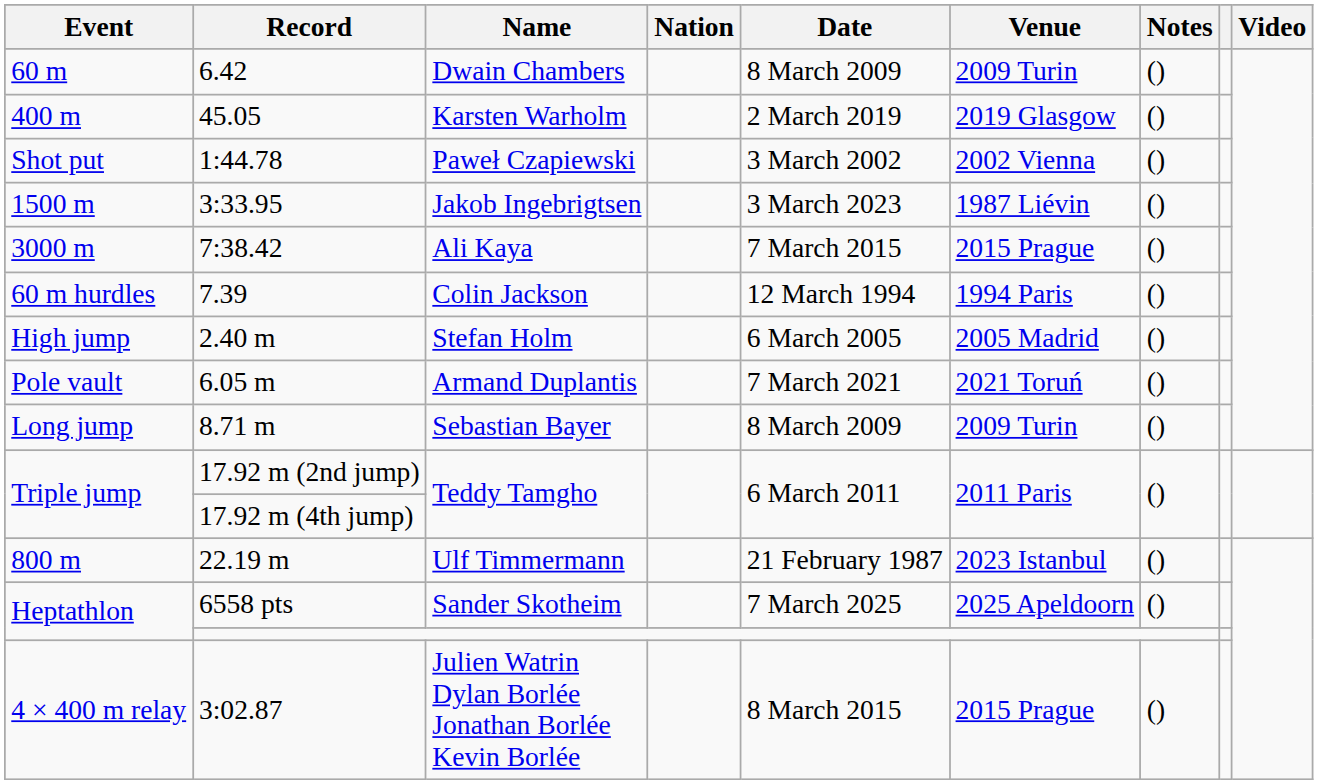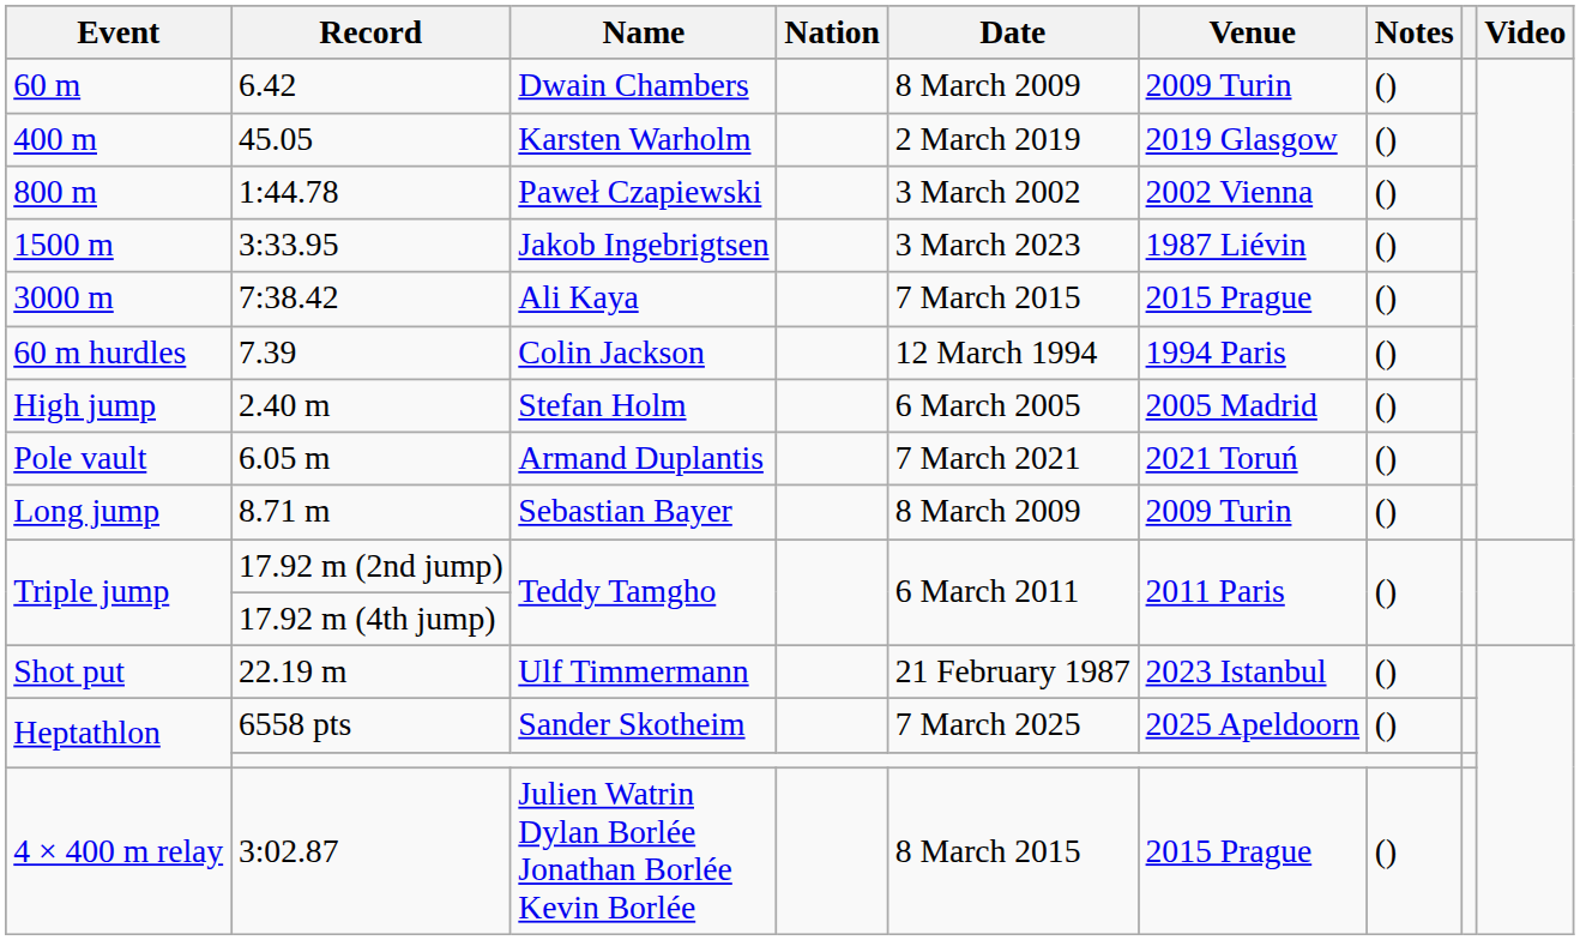 <table class="wikitable" style="font-size:98%">
 <tr>
 <th>Event</th>
 <th>Record</th>
 <th>Name</th>
 <th>Nation</th>
 <th>Date</th>
 <th>Venue</th>
 <th>Notes</th>
 <th></th>
 <th>Video</th>
 </tr>
 <tr>
 <td><a href='#'>60 m</a></td>
 <td>6.42</td>
 <td><a href='#'>Dwain Chambers</a></td>
 <td></td>
 <td>8 March 2009</td>
 <td><a href='#'>2009 Turin</a></td>
 <td>()</td>
 <td></td>
 </tr>
 <tr>
 <td><a href='#'>400 m</a></td>
 <td>45.05</td>
 <td><a href='#'>Karsten Warholm</a></td>
 <td></td>
 <td>2 March 2019</td>
 <td><a href='#'>2019 Glasgow</a></td>
 <td>()</td>
 <td></td>
 </tr>
 <tr>
-<td><a href='#'>Shot put</a></td>
+<td><a href='#'>800 m</a></td>
 <td>1:44.78</td>
 <td><a href='#'>Paweł Czapiewski</a></td>
 <td></td>
 <td>3 March 2002</td>
 <td><a href='#'>2002 Vienna</a></td>
 <td>()</td>
 <td></td>
 </tr>
 <tr>
 <td><a href='#'>1500 m</a></td>
 <td>3:33.95</td>
 <td><a href='#'>Jakob Ingebrigtsen</a></td>
 <td></td>
 <td>3 March 2023</td>
 <td><a href='#'>1987 Liévin</a></td>
 <td>()</td>
 <td></td>
 </tr>
 <tr>
 <td><a href='#'>3000 m</a></td>
 <td>7:38.42</td>
 <td><a href='#'>Ali Kaya</a></td>
 <td></td>
 <td>7 March 2015</td>
 <td><a href='#'>2015 Prague</a></td>
 <td>()</td>
 <td></td>
 </tr>
 <tr>
 <td><a href='#'>60 m hurdles</a></td>
 <td>7.39</td>
 <td><a href='#'>Colin Jackson</a></td>
 <td></td>
 <td>12 March 1994</td>
 <td><a href='#'>1994 Paris</a></td>
 <td>()</td>
 <td></td>
 </tr>
 <tr>
 <td><a href='#'>High jump</a></td>
 <td>2.40 m</td>
 <td><a href='#'>Stefan Holm</a></td>
 <td></td>
 <td>6 March 2005</td>
 <td><a href='#'>2005 Madrid</a></td>
 <td>()</td>
 <td></td>
 </tr>
 <tr>
 <td><a href='#'>Pole vault</a></td>
 <td>6.05 m</td>
 <td><a href='#'>Armand Duplantis</a></td>
 <td></td>
 <td>7 March 2021</td>
 <td><a href='#'>2021 Toruń</a></td>
 <td>()</td>
 <td></td>
 </tr>
 <tr>
 <td><a href='#'>Long jump</a></td>
 <td>8.71 m</td>
 <td><a href='#'>Sebastian Bayer</a></td>
 <td></td>
 <td>8 March 2009</td>
 <td><a href='#'>2009 Turin</a></td>
 <td>()</td>
 <td></td>
 </tr>
 <tr>
 <td rowspan=2><a href='#'>Triple jump</a></td>
 <td>17.92 m (2nd jump)</td>
 <td rowspan=2><a href='#'>Teddy Tamgho</a></td>
 <td rowspan=2></td>
 <td rowspan=2>6 March 2011</td>
 <td rowspan=2><a href='#'>2011 Paris</a></td>
 <td rowspan=2>()</td>
 <td rowspan=2></td>
 <td rowspan=2></td>
 </tr>
 <tr>
 <td>17.92 m (4th jump)</td>
 </tr>
 <tr>
-<td><a href='#'>800 m</a></td>
+<td><a href='#'>Shot put</a></td>
 <td>22.19 m</td>
 <td><a href='#'>Ulf Timmermann</a></td>
 <td></td>
 <td>21 February 1987</td>
 <td><a href='#'>2023 Istanbul</a></td>
 <td>()</td>
 <td></td>
 </tr>
 <tr>
 <td rowspan=2><a href='#'>Heptathlon</a></td>
 <td>6558 pts</td>
 <td><a href='#'>Sander Skotheim</a></td>
 <td></td>
 <td>7 March 2025</td>
 <td><a href='#'>2025 Apeldoorn</a></td>
 <td>()</td>
 <td></td>
 </tr>
 <tr>
 <td colspan=6></td>
 <td></td>
 </tr>
 <tr>
 <td><a href='#'>4 × 400 m relay</a></td>
 <td>3:02.87</td>
 <td><a href='#'>Julien Watrin</a><br><a href='#'>Dylan Borlée</a><br><a href='#'>Jonathan Borlée</a><br><a href='#'>Kevin Borlée</a></td>
 <td></td>
 <td>8 March 2015</td>
 <td><a href='#'>2015 Prague</a></td>
 <td>()</td>
 <td></td>
 </tr>
 </table>
